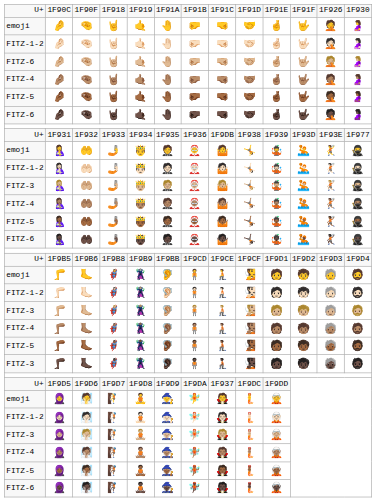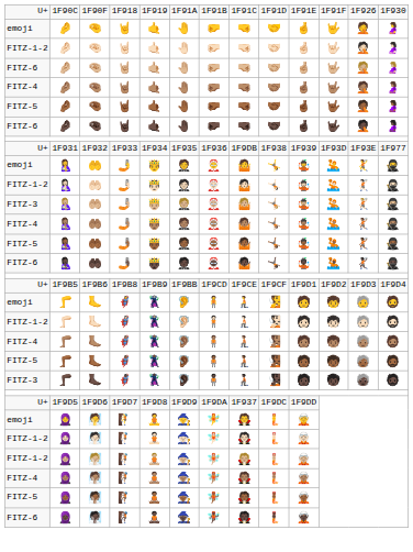 <table class="wikitable nounderlines" style="background:#FFFFFF;font-size:large;text-align:center">
 <tr style="background:#F8F8F8;font-size:small">
 <td style="text-align:right">U+</td>
 <td>1F90C</td>
 <td>1F90F</td>
 <td>1F918</td>
 <td>1F919</td>
 <td>1F91A</td>
 <td>1F91B</td>
 <td>1F91C</td>
 <td>1F91D</td>
 <td>1F91E</td>
 <td>1F91F</td>
 <td>1F926</td>
 <td>1F930</td>
 </tr>
 <tr>
 <td style="background:#F8F8F8;font-size:small;text-align:left">emoji</td>
 <td>🤌</td>
 <td>🤏</td>
 <td>🤘</td>
 <td>🤙</td>
 <td>🤚</td>
 <td>🤛</td>
 <td>🤜</td>
 <td>🤝</td>
 <td>🤞</td>
 <td>🤟</td>
 <td>🤦</td>
 <td>🤰</td>
 </tr>
 <tr>
 <td style="background:#F8F8F8;font-size:small;text-align:left">FITZ-1-2</td>
 <td>🤌&#x1f3fb;</td>
 <td>🤏&#x1f3fb;</td>
 <td>🤘&#x1f3fb;</td>
 <td>🤙&#x1f3fb;</td>
 <td>🤚&#x1f3fb;</td>
 <td>🤛&#x1f3fb;</td>
 <td>🤜&#x1f3fb;</td>
 <td>🤝&#x1f3fb;</td>
 <td>🤞&#x1f3fb;</td>
 <td>🤟&#x1f3fb;</td>
 <td>🤦&#x1f3fb;</td>
 <td>🤰&#x1f3fb;</td>
 </tr>
 <tr>
 <td style="background:#F8F8F8;font-size:small;text-align:left">FITZ-6</td>
 <td>🤌&#x1f3fc;</td>
 <td>🤏&#x1f3fc;</td>
 <td>🤘&#x1f3fc;</td>
 <td>🤙&#x1f3fc;</td>
 <td>🤚&#x1f3fc;</td>
 <td>🤛&#x1f3fc;</td>
 <td>🤜&#x1f3fc;</td>
 <td>🤝&#x1f3fc;</td>
 <td>🤞&#x1f3fc;</td>
 <td>🤟&#x1f3fc;</td>
 <td>🤦&#x1f3fc;</td>
 <td>🤰&#x1f3fc;</td>
 </tr>
 <tr>
 <td style="background:#F8F8F8;font-size:small;text-align:left">FITZ-4</td>
 <td>🤌&#x1f3fd;</td>
 <td>🤏&#x1f3fd;</td>
 <td>🤘&#x1f3fd;</td>
 <td>🤙&#x1f3fd;</td>
 <td>🤚&#x1f3fd;</td>
 <td>🤛&#x1f3fd;</td>
 <td>🤜&#x1f3fd;</td>
 <td>🤝&#x1f3fd;</td>
 <td>🤞&#x1f3fd;</td>
 <td>🤟&#x1f3fd;</td>
 <td>🤦&#x1f3fd;</td>
 <td>🤰&#x1f3fd;</td>
 </tr>
 <tr>
 <td style="background:#F8F8F8;font-size:small;text-align:left">FITZ-5</td>
 <td>🤌&#x1f3fe;</td>
 <td>🤏&#x1f3fe;</td>
 <td>🤘&#x1f3fe;</td>
 <td>🤙&#x1f3fe;</td>
 <td>🤚&#x1f3fe;</td>
 <td>🤛&#x1f3fe;</td>
 <td>🤜&#x1f3fe;</td>
 <td>🤝&#x1f3fe;</td>
 <td>🤞&#x1f3fe;</td>
 <td>🤟&#x1f3fe;</td>
 <td>🤦&#x1f3fe;</td>
 <td>🤰&#x1f3fe;</td>
 </tr>
 <tr>
 <td style="background:#F8F8F8;font-size:small;text-align:left">FITZ-6</td>
 <td>🤌&#x1f3ff;</td>
 <td>🤏&#x1f3ff;</td>
 <td>🤘&#x1f3ff;</td>
 <td>🤙&#x1f3ff;</td>
 <td>🤚&#x1f3ff;</td>
 <td>🤛&#x1f3ff;</td>
 <td>🤜&#x1f3ff;</td>
 <td>🤝&#x1f3ff;</td>
 <td>🤞&#x1f3ff;</td>
 <td>🤟&#x1f3ff;</td>
 <td>🤦&#x1f3ff;</td>
 <td>🤰&#x1f3ff;</td>
 </tr>
 <tr>
 <td colspan="13"></td>
 </tr>
 <tr style="background:#F8F8F8;font-size:small">
 <td style="text-align:right">U+</td>
 <td>1F931</td>
 <td>1F932</td>
 <td>1F933</td>
 <td>1F934</td>
 <td>1F935</td>
 <td>1F936</td>
 <td>1F9DB</td>
 <td>1F938</td>
 <td>1F939</td>
 <td>1F93D</td>
 <td>1F93E</td>
 <td>1F977</td>
 </tr>
 <tr>
 <td style="background:#F8F8F8;font-size:small;text-align:left">emoji</td>
 <td>🤱</td>
 <td>🤲</td>
 <td>🤳</td>
 <td>🤴</td>
 <td>🤵</td>
 <td>🤶</td>
 <td>🤷</td>
 <td>🤸</td>
 <td>🤹</td>
 <td>🤽</td>
 <td>🤾</td>
 <td>🥷</td>
 </tr>
 <tr>
 <td style="background:#F8F8F8;font-size:small;text-align:left">FITZ-1-2</td>
 <td>🤱&#x1f3fb;</td>
 <td>🤲&#x1f3fb;</td>
 <td>🤳&#x1f3fb;</td>
 <td>🤴&#x1f3fb;</td>
 <td>🤵&#x1f3fb;</td>
 <td>🤶&#x1f3fb;</td>
 <td>🤷&#x1f3fb;</td>
 <td>🤸&#x1f3fb;</td>
 <td>🤹&#x1f3fb;</td>
 <td>🤽&#x1f3fb;</td>
 <td>🤾&#x1f3fb;</td>
 <td>🥷&#x1f3fb;</td>
 </tr>
 <tr>
 <td style="background:#F8F8F8;font-size:small;text-align:left">FITZ-3</td>
 <td>🤱&#x1f3fc;</td>
 <td>🤲&#x1f3fc;</td>
 <td>🤳&#x1f3fc;</td>
 <td>🤴&#x1f3fc;</td>
 <td>🤵&#x1f3fc;</td>
 <td>🤶&#x1f3fc;</td>
 <td>🤷&#x1f3fc;</td>
 <td>🤸&#x1f3fc;</td>
 <td>🤹&#x1f3fc;</td>
 <td>🤽&#x1f3fc;</td>
 <td>🤾&#x1f3fc;</td>
 <td>🥷&#x1f3fc;</td>
 </tr>
 <tr>
 <td style="background:#F8F8F8;font-size:small;text-align:left">FITZ-4</td>
 <td>🤱&#x1f3fd;</td>
 <td>🤲&#x1f3fd;</td>
 <td>🤳&#x1f3fd;</td>
 <td>🤴&#x1f3fd;</td>
 <td>🤵&#x1f3fd;</td>
 <td>🤶&#x1f3fd;</td>
 <td>🤷&#x1f3fd;</td>
 <td>🤸&#x1f3fd;</td>
 <td>🤹&#x1f3fd;</td>
 <td>🤽&#x1f3fd;</td>
 <td>🤾&#x1f3fd;</td>
 <td>🥷&#x1f3fd;</td>
 </tr>
 <tr>
 <td style="background:#F8F8F8;font-size:small;text-align:left">FITZ-5</td>
 <td>🤱&#x1f3fe;</td>
 <td>🤲&#x1f3fe;</td>
 <td>🤳&#x1f3fe;</td>
 <td>🤴&#x1f3fe;</td>
 <td>🤵&#x1f3fe;</td>
 <td>🤶&#x1f3fe;</td>
 <td>🤷&#x1f3fe;</td>
 <td>🤸&#x1f3fe;</td>
 <td>🤹&#x1f3fe;</td>
 <td>🤽&#x1f3fe;</td>
 <td>🤾&#x1f3fe;</td>
 <td>🥷&#x1f3fe;</td>
 </tr>
 <tr>
 <td style="background:#F8F8F8;font-size:small;text-align:left">FITZ-6</td>
 <td>🤱&#x1f3ff;</td>
 <td>🤲&#x1f3ff;</td>
 <td>🤳&#x1f3ff;</td>
 <td>🤴&#x1f3ff;</td>
 <td>🤵&#x1f3ff;</td>
 <td>🤶&#x1f3ff;</td>
 <td>🤷&#x1f3ff;</td>
 <td>🤸&#x1f3ff;</td>
 <td>🤹&#x1f3ff;</td>
 <td>🤽&#x1f3ff;</td>
 <td>🤾&#x1f3ff;</td>
 <td>🥷&#x1f3ff;</td>
 </tr>
 <tr>
 <td colspan="13"></td>
 </tr>
 <tr style="background:#F8F8F8;font-size:small">
 <td style="text-align:right">U+</td>
 <td>1F9B5</td>
 <td>1F9B6</td>
 <td>1F9B8</td>
 <td>1F9B9</td>
 <td>1F9BB</td>
 <td>1F9CD</td>
 <td>1F9CE</td>
 <td>1F9CF</td>
 <td>1F9D1</td>
 <td>1F9D2</td>
 <td>1F9D3</td>
 <td>1F9D4</td>
 </tr>
 <tr>
 <td style="background:#F8F8F8;font-size:small;text-align:left">emoji</td>
 <td>🦵</td>
 <td>🦶</td>
 <td>🦸</td>
 <td>🦹</td>
 <td>🦻</td>
 <td>🧍</td>
 <td>🧎</td>
 <td>🧏</td>
 <td>🧑</td>
 <td>🧒</td>
 <td>🧓</td>
 <td>🧔</td>
 </tr>
 <tr>
 <td style="background:#F8F8F8;font-size:small;text-align:left">FITZ-1-2</td>
 <td>🦵&#x1f3fb;</td>
 <td>🦶&#x1f3fb;</td>
 <td>🦸&#x1f3fb;</td>
 <td>🦹&#x1f3fb;</td>
 <td>🦻&#x1f3fb;</td>
 <td>🧍&#x1f3fb;</td>
 <td>🧎&#x1f3fb;</td>
 <td>🧏&#x1f3fb;</td>
 <td>🧑&#x1f3fb;</td>
 <td>🧒&#x1f3fb;</td>
 <td>🧓&#x1f3fb;</td>
 <td>🧔&#x1f3fb;</td>
 </tr>
 <tr>
-<td style="background:#F8F8F8;font-size:small;text-align:left">FITZ-3</td>
-<td>🦵&#x1f3fc;</td>
-<td>🦶&#x1f3fc;</td>
-<td>🦸&#x1f3fc;</td>
-<td>🦹&#x1f3fc;</td>
-<td>🦻&#x1f3fc;</td>
-<td>🧍&#x1f3fc;</td>
-<td>🧎&#x1f3fc;</td>
-<td>🧏&#x1f3fc;</td>
-<td>🧑&#x1f3fc;</td>
-<td>🧒&#x1f3fc;</td>
-<td>🧓&#x1f3fc;</td>
-<td>🧔&#x1f3fc;</td>
-</tr>
-<tr>
 <td style="background:#F8F8F8;font-size:small;text-align:left">FITZ-4</td>
 <td>🦵&#x1f3fd;</td>
 <td>🦶&#x1f3fd;</td>
 <td>🦸&#x1f3fd;</td>
 <td>🦹&#x1f3fd;</td>
 <td>🦻&#x1f3fd;</td>
 <td>🧍&#x1f3fd;</td>
 <td>🧎&#x1f3fd;</td>
 <td>🧏&#x1f3fd;</td>
 <td>🧑&#x1f3fd;</td>
 <td>🧒&#x1f3fd;</td>
 <td>🧓&#x1f3fd;</td>
 <td>🧔&#x1f3fd;</td>
 </tr>
 <tr>
 <td style="background:#F8F8F8;font-size:small;text-align:left">FITZ-5</td>
 <td>🦵&#x1f3fe;</td>
 <td>🦶&#x1f3fe;</td>
 <td>🦸&#x1f3fe;</td>
 <td>🦹&#x1f3fe;</td>
 <td>🦻&#x1f3fe;</td>
 <td>🧍&#x1f3fe;</td>
 <td>🧎&#x1f3fe;</td>
 <td>🧏&#x1f3fe;</td>
 <td>🧑&#x1f3fe;</td>
 <td>🧒&#x1f3fe;</td>
 <td>🧓&#x1f3fe;</td>
 <td>🧔&#x1f3fe;</td>
 </tr>
 <tr>
 <td style="background:#F8F8F8;font-size:small;text-align:left">FITZ-3</td>
 <td>🦵&#x1f3ff;</td>
 <td>🦶&#x1f3ff;</td>
 <td>🦸&#x1f3ff;</td>
 <td>🦹&#x1f3ff;</td>
 <td>🦻&#x1f3ff;</td>
 <td>🧍&#x1f3ff;</td>
 <td>🧎&#x1f3ff;</td>
 <td>🧏&#x1f3ff;</td>
 <td>🧑&#x1f3ff;</td>
 <td>🧒&#x1f3ff;</td>
 <td>🧓&#x1f3ff;</td>
 <td>🧔&#x1f3ff;</td>
 </tr>
 <tr>
 <td colspan="13"></td>
 </tr>
 <tr style="background:#F8F8F8;font-size:small">
 <td style="text-align:right">U+</td>
 <td>1F9D5</td>
 <td>1F9D6</td>
 <td>1F9D7</td>
 <td>1F9D8</td>
 <td>1F9D9</td>
 <td>1F9DA</td>
 <td>1F937</td>
 <td>1F9DC</td>
 <td>1F9DD</td>
 </tr>
 <tr>
 <td style="background:#F8F8F8;font-size:small;text-align:left">emoji</td>
 <td>🧕</td>
 <td>🧖</td>
 <td>🧗</td>
 <td>🧘</td>
 <td>🧙</td>
 <td>🧚</td>
 <td>🧛</td>
 <td>🧜</td>
 <td>🧝</td>
 </tr>
 <tr>
 <td style="background:#F8F8F8;font-size:small;text-align:left">FITZ-1-2</td>
 <td>🧕&#x1f3fb;</td>
 <td>🧖&#x1f3fb;</td>
 <td>🧗&#x1f3fb;</td>
 <td>🧘&#x1f3fb;</td>
 <td>🧙&#x1f3fb;</td>
 <td>🧚&#x1f3fb;</td>
 <td>🧛&#x1f3fb;</td>
 <td>🧜&#x1f3fb;</td>
 <td>🧝&#x1f3fb;</td>
 </tr>
 <tr>
-<td style="background:#F8F8F8;font-size:small;text-align:left">FITZ-3</td>
+<td style="background:#F8F8F8;font-size:small;text-align:left">FITZ-1-2</td>
 <td>🧕&#x1f3fc;</td>
 <td>🧖&#x1f3fc;</td>
 <td>🧗&#x1f3fc;</td>
 <td>🧘&#x1f3fc;</td>
 <td>🧙&#x1f3fc;</td>
 <td>🧚&#x1f3fc;</td>
 <td>🧛&#x1f3fc;</td>
 <td>🧜&#x1f3fc;</td>
 <td>🧝&#x1f3fc;</td>
 </tr>
 <tr>
 <td style="background:#F8F8F8;font-size:small;text-align:left">FITZ-4</td>
 <td>🧕&#x1f3fd;</td>
 <td>🧖&#x1f3fd;</td>
 <td>🧗&#x1f3fd;</td>
 <td>🧘&#x1f3fd;</td>
 <td>🧙&#x1f3fd;</td>
 <td>🧚&#x1f3fd;</td>
 <td>🧛&#x1f3fd;</td>
 <td>🧜&#x1f3fd;</td>
 <td>🧝&#x1f3fd;</td>
 </tr>
 <tr>
 <td style="background:#F8F8F8;font-size:small;text-align:left">FITZ-5</td>
 <td>🧕&#x1f3fe;</td>
 <td>🧖&#x1f3fe;</td>
 <td>🧗&#x1f3fe;</td>
 <td>🧘&#x1f3fe;</td>
 <td>🧙&#x1f3fe;</td>
 <td>🧚&#x1f3fe;</td>
 <td>🧛&#x1f3fe;</td>
 <td>🧜&#x1f3fe;</td>
 <td>🧝&#x1f3fe;</td>
 </tr>
 <tr>
 <td style="background:#F8F8F8;font-size:small;text-align:left">FITZ-6</td>
 <td>🧕&#x1f3ff;</td>
 <td>🧖&#x1f3ff;</td>
 <td>🧗&#x1f3ff;</td>
 <td>🧘&#x1f3ff;</td>
 <td>🧙&#x1f3ff;</td>
 <td>🧚&#x1f3ff;</td>
 <td>🧛&#x1f3ff;</td>
 <td>🧜&#x1f3ff;</td>
 <td>🧝&#x1f3ff;</td>
 </tr>
 </table>
